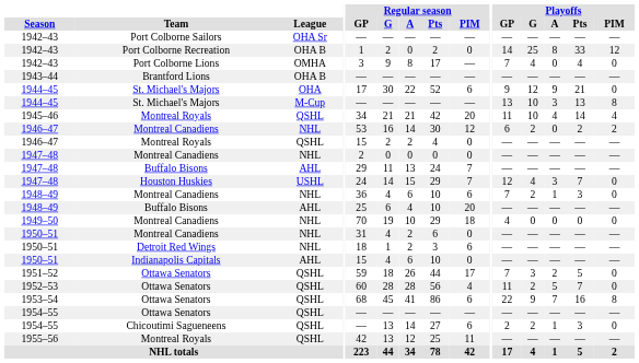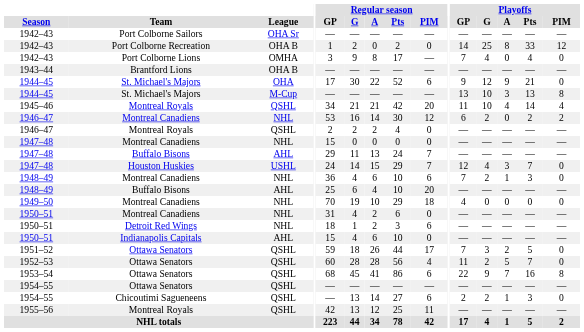 <table border="0" cellpadding="1" cellspacing="0" style="text-align:center; width:60em">
 <tr bgcolor="#e0e0e0">
 <th colspan="3" bgcolor="#ffffff"></th>
 <th rowspan="100" bgcolor="#ffffff"></th>
 <th colspan="5"><a href='#'>Regular season</a></th>
 <th rowspan="100" bgcolor="#ffffff"></th>
 <th colspan="5"><a href='#'>Playoffs</a></th>
 </tr>
 <tr bgcolor="#e0e0e0">
 <th><a href='#'>Season</a></th>
 <th>Team</th>
 <th>League</th>
 <th>GP</th>
 <th><a href='#'>G</a></th>
 <th><a href='#'>A</a></th>
 <th><a href='#'>Pts</a></th>
 <th><a href='#'>PIM</a></th>
 <th>GP</th>
 <th>G</th>
 <th>A</th>
 <th>Pts</th>
 <th>PIM</th>
 </tr>
 <tr>
 <td>1942–43</td>
 <td>Port Colborne Sailors</td>
 <td><a href='#'>OHA Sr</a></td>
 <td>—</td>
 <td>—</td>
 <td>—</td>
 <td>—</td>
 <td>—</td>
 <td>—</td>
 <td>—</td>
 <td>—</td>
 <td>—</td>
 <td>—</td>
 </tr>
 <tr bgcolor="#f0f0f0">
 <td>1942–43</td>
 <td>Port Colborne Recreation</td>
 <td>OHA B</td>
 <td>1</td>
 <td>2</td>
 <td>0</td>
 <td>2</td>
 <td>0</td>
 <td>14</td>
 <td>25</td>
 <td>8</td>
 <td>33</td>
 <td>12</td>
 </tr>
 <tr>
 <td>1942–43</td>
 <td>Port Colborne Lions</td>
 <td>OMHA</td>
 <td>3</td>
 <td>9</td>
 <td>8</td>
 <td>17</td>
 <td>—</td>
 <td>7</td>
 <td>4</td>
 <td>0</td>
 <td>4</td>
 <td>0</td>
 </tr>
 <tr bgcolor="#f0f0f0">
 <td>1943–44</td>
 <td>Brantford Lions</td>
 <td>OHA B</td>
 <td>—</td>
 <td>—</td>
 <td>—</td>
 <td>—</td>
 <td>—</td>
 <td>—</td>
 <td>—</td>
 <td>—</td>
 <td>—</td>
 <td>—</td>
 </tr>
 <tr>
 <td><a href='#'>1944–45</a></td>
 <td><a href='#'>St. Michael's Majors</a></td>
 <td><a href='#'>OHA</a></td>
 <td>17</td>
 <td>30</td>
 <td>22</td>
 <td>52</td>
 <td>6</td>
 <td>9</td>
 <td>12</td>
 <td>9</td>
 <td>21</td>
 <td>0</td>
 </tr>
 <tr bgcolor="#f0f0f0">
 <td><a href='#'>1944–45</a></td>
 <td>St. Michael's Majors</td>
 <td><a href='#'>M-Cup</a></td>
 <td>—</td>
 <td>—</td>
 <td>—</td>
 <td>—</td>
 <td>—</td>
 <td>13</td>
 <td>10</td>
 <td>3</td>
 <td>13</td>
 <td>8</td>
 </tr>
 <tr>
 <td>1945–46</td>
 <td><a href='#'>Montreal Royals</a></td>
 <td><a href='#'>QSHL</a></td>
 <td>34</td>
 <td>21</td>
 <td>21</td>
 <td>42</td>
 <td>20</td>
 <td>11</td>
 <td>10</td>
 <td>4</td>
 <td>14</td>
 <td>4</td>
 </tr>
 <tr bgcolor="#f0f0f0">
 <td><a href='#'>1946–47</a></td>
 <td><a href='#'>Montreal Canadiens</a></td>
 <td><a href='#'>NHL</a></td>
 <td>53</td>
 <td>16</td>
 <td>14</td>
 <td>30</td>
 <td>12</td>
 <td>6</td>
 <td>2</td>
 <td>0</td>
 <td>2</td>
 <td>2</td>
 </tr>
 <tr>
 <td>1946–47</td>
 <td>Montreal Royals</td>
 <td>QSHL</td>
-<td>15</td>
+<td>2</td>
 <td>2</td>
 <td>2</td>
 <td>4</td>
 <td>0</td>
 <td>—</td>
 <td>—</td>
 <td>—</td>
 <td>—</td>
 <td>—</td>
 </tr>
 <tr bgcolor="#f0f0f0">
 <td><a href='#'>1947–48</a></td>
 <td>Montreal Canadiens</td>
 <td>NHL</td>
-<td>2</td>
+<td>15</td>
 <td>0</td>
 <td>0</td>
 <td>0</td>
 <td>0</td>
 <td>—</td>
 <td>—</td>
 <td>—</td>
 <td>—</td>
 <td>—</td>
 </tr>
 <tr>
 <td><a href='#'>1947–48</a></td>
 <td><a href='#'>Buffalo Bisons</a></td>
 <td><a href='#'>AHL</a></td>
 <td>29</td>
 <td>11</td>
 <td>13</td>
 <td>24</td>
 <td>7</td>
 <td>—</td>
 <td>—</td>
 <td>—</td>
 <td>—</td>
 <td>—</td>
 </tr>
 <tr bgcolor="#f0f0f0">
 <td><a href='#'>1947–48</a></td>
 <td><a href='#'>Houston Huskies</a></td>
 <td><a href='#'>USHL</a></td>
 <td>24</td>
 <td>14</td>
 <td>15</td>
 <td>29</td>
 <td>7</td>
 <td>12</td>
 <td>4</td>
 <td>3</td>
 <td>7</td>
 <td>0</td>
 </tr>
 <tr>
 <td><a href='#'>1948–49</a></td>
 <td>Montreal Canadiens</td>
 <td>NHL</td>
 <td>36</td>
 <td>4</td>
 <td>6</td>
 <td>10</td>
 <td>6</td>
 <td>7</td>
 <td>2</td>
 <td>1</td>
 <td>3</td>
 <td>0</td>
 </tr>
 <tr bgcolor="#f0f0f0">
 <td><a href='#'>1948–49</a></td>
 <td>Buffalo Bisons</td>
 <td>AHL</td>
 <td>25</td>
 <td>6</td>
 <td>4</td>
 <td>10</td>
 <td>20</td>
 <td>—</td>
 <td>—</td>
 <td>—</td>
 <td>—</td>
 <td>—</td>
 </tr>
 <tr>
 <td><a href='#'>1949–50</a></td>
 <td>Montreal Canadiens</td>
 <td>NHL</td>
 <td>70</td>
 <td>19</td>
 <td>10</td>
 <td>29</td>
 <td>18</td>
 <td>4</td>
 <td>0</td>
 <td>0</td>
 <td>0</td>
 <td>0</td>
 </tr>
 <tr bgcolor="#f0f0f0">
 <td><a href='#'>1950–51</a></td>
 <td>Montreal Canadiens</td>
 <td>NHL</td>
 <td>31</td>
 <td>4</td>
 <td>2</td>
 <td>6</td>
 <td>0</td>
 <td>—</td>
 <td>—</td>
 <td>—</td>
 <td>—</td>
 <td>—</td>
 </tr>
 <tr>
 <td>1950–51</td>
 <td><a href='#'>Detroit Red Wings</a></td>
 <td>NHL</td>
 <td>18</td>
 <td>1</td>
 <td>2</td>
 <td>3</td>
 <td>6</td>
 <td>—</td>
 <td>—</td>
 <td>—</td>
 <td>—</td>
 <td>—</td>
 </tr>
 <tr bgcolor="#f0f0f0">
 <td><a href='#'>1950–51</a></td>
 <td><a href='#'>Indianapolis Capitals</a></td>
 <td>AHL</td>
 <td>15</td>
 <td>4</td>
 <td>6</td>
 <td>10</td>
 <td>0</td>
 <td>—</td>
 <td>—</td>
 <td>—</td>
 <td>—</td>
 <td>—</td>
 </tr>
 <tr>
 <td>1951–52</td>
 <td><a href='#'>Ottawa Senators</a></td>
 <td>QSHL</td>
 <td>59</td>
 <td>18</td>
 <td>26</td>
 <td>44</td>
 <td>17</td>
 <td>7</td>
 <td>3</td>
 <td>2</td>
 <td>5</td>
 <td>0</td>
 </tr>
 <tr bgcolor="#f0f0f0">
 <td>1952–53</td>
 <td>Ottawa Senators</td>
 <td>QSHL</td>
 <td>60</td>
 <td>28</td>
 <td>28</td>
 <td>56</td>
 <td>4</td>
 <td>11</td>
 <td>2</td>
 <td>5</td>
 <td>7</td>
 <td>0</td>
 </tr>
 <tr>
 <td>1953–54</td>
 <td>Ottawa Senators</td>
 <td>QSHL</td>
 <td>68</td>
 <td>45</td>
 <td>41</td>
 <td>86</td>
 <td>6</td>
 <td>22</td>
 <td>9</td>
 <td>7</td>
 <td>16</td>
 <td>8</td>
 </tr>
 <tr bgcolor="#f0f0f0">
 <td>1954–55</td>
 <td>Ottawa Senators</td>
 <td>QSHL</td>
 <td>—</td>
 <td>—</td>
 <td>—</td>
 <td>—</td>
 <td>—</td>
 <td>—</td>
 <td>—</td>
 <td>—</td>
 <td>—</td>
 <td>—</td>
 </tr>
 <tr>
 <td>1954–55</td>
 <td>Chicoutimi Sagueneens</td>
 <td>QSHL</td>
 <td>—</td>
 <td>13</td>
 <td>14</td>
 <td>27</td>
 <td>6</td>
 <td>2</td>
 <td>2</td>
 <td>1</td>
 <td>3</td>
 <td>0</td>
 </tr>
 <tr bgcolor="#f0f0f0">
 <td>1955–56</td>
 <td>Montreal Royals</td>
 <td>QSHL</td>
 <td>42</td>
 <td>13</td>
 <td>12</td>
 <td>25</td>
 <td>11</td>
 <td>—</td>
 <td>—</td>
 <td>—</td>
 <td>—</td>
 <td>—</td>
 </tr>
 <tr bgcolor="#e0e0e0">
 <th colspan="3">NHL totals</th>
 <th>223</th>
 <th>44</th>
 <th>34</th>
 <th>78</th>
 <th>42</th>
 <th>17</th>
 <th>4</th>
 <th>1</th>
 <th>5</th>
 <th>2</th>
 </tr>
 </table>
